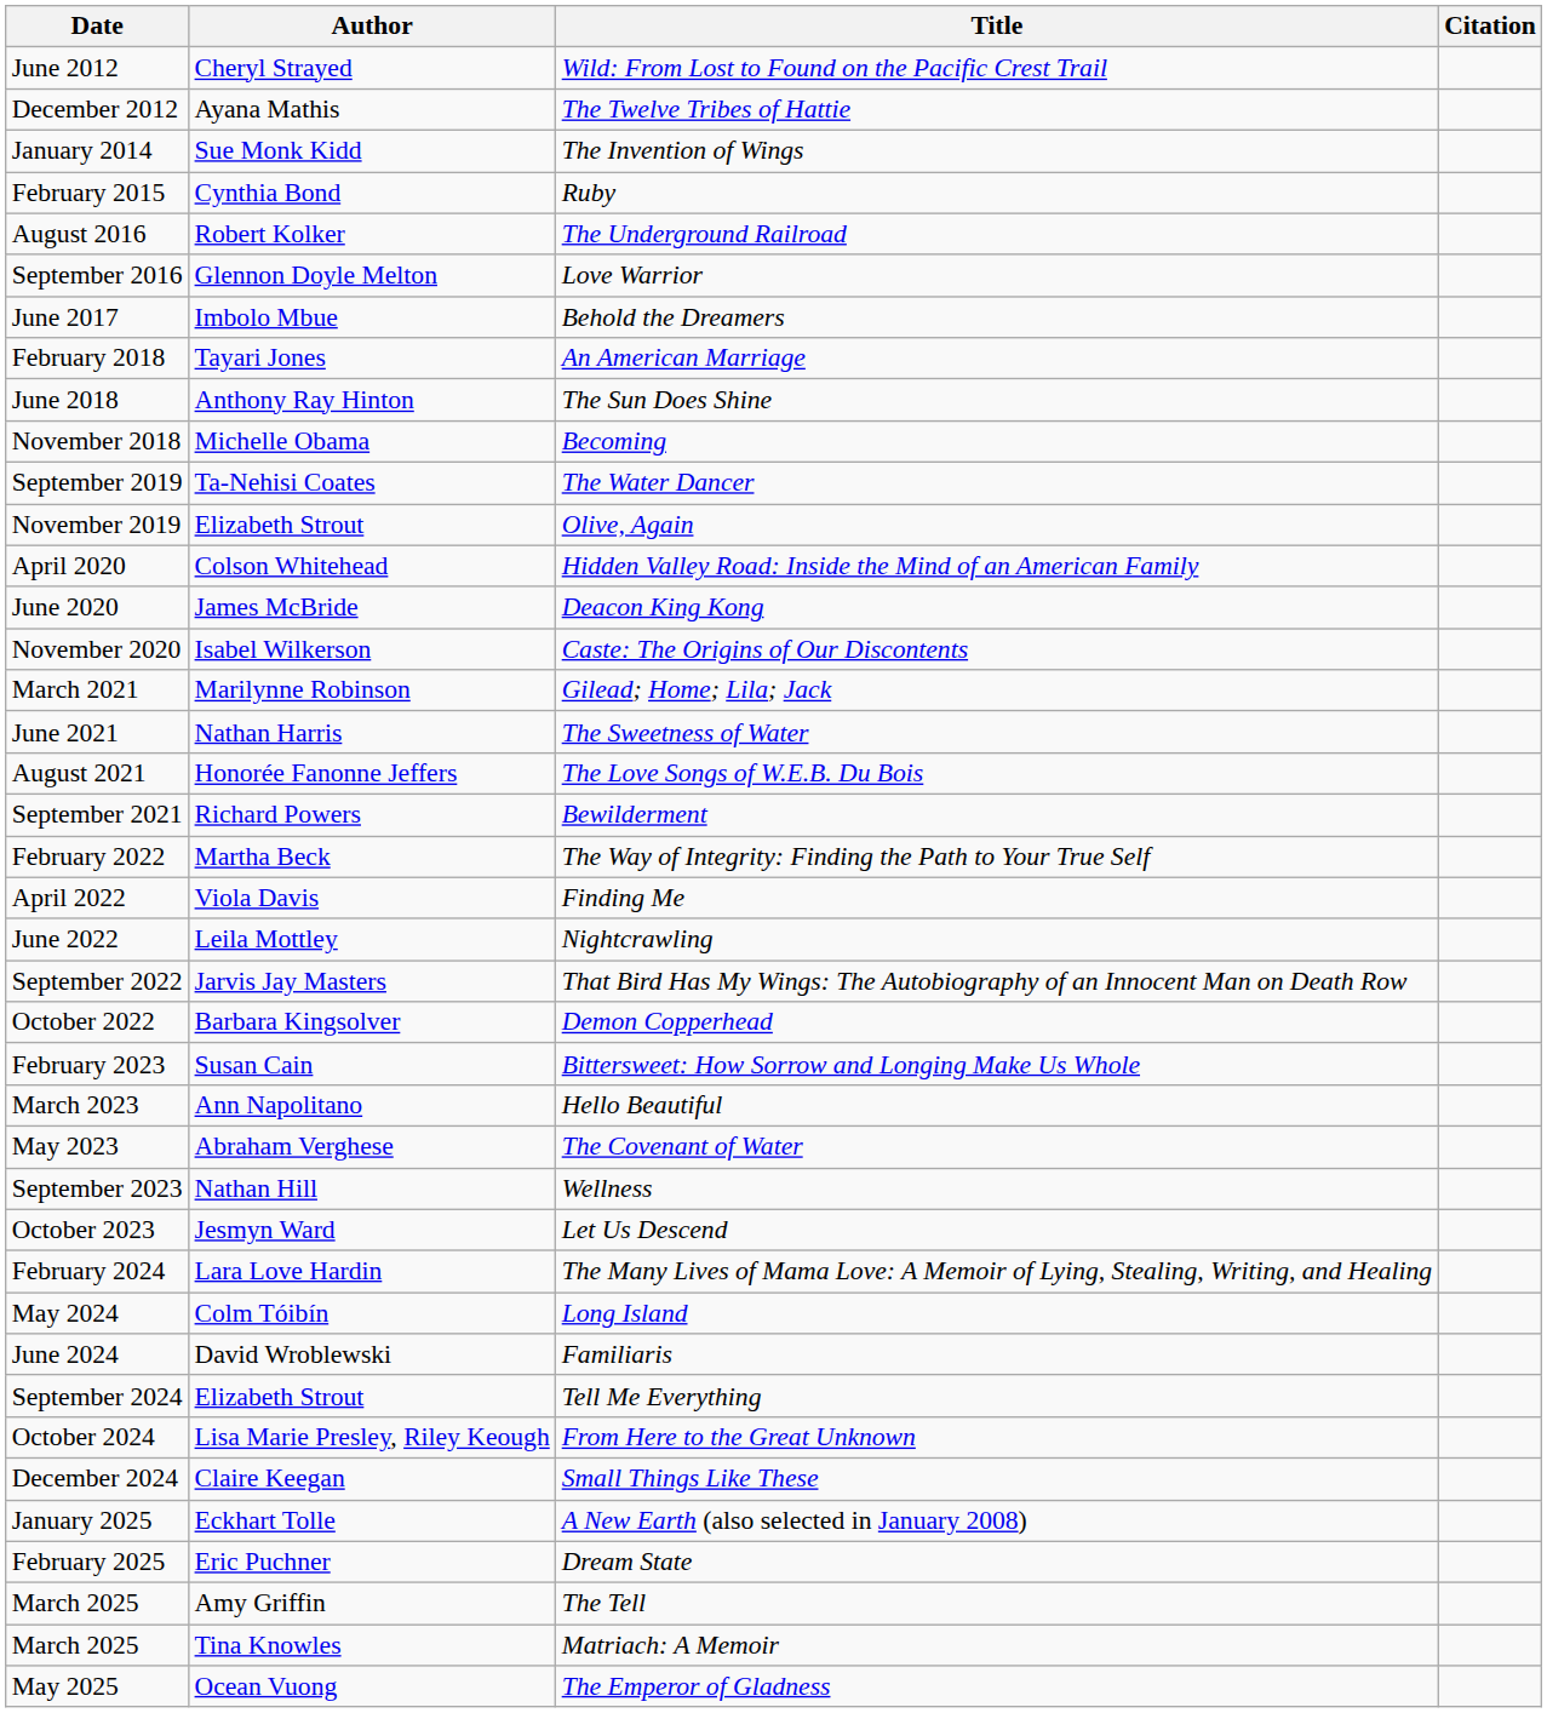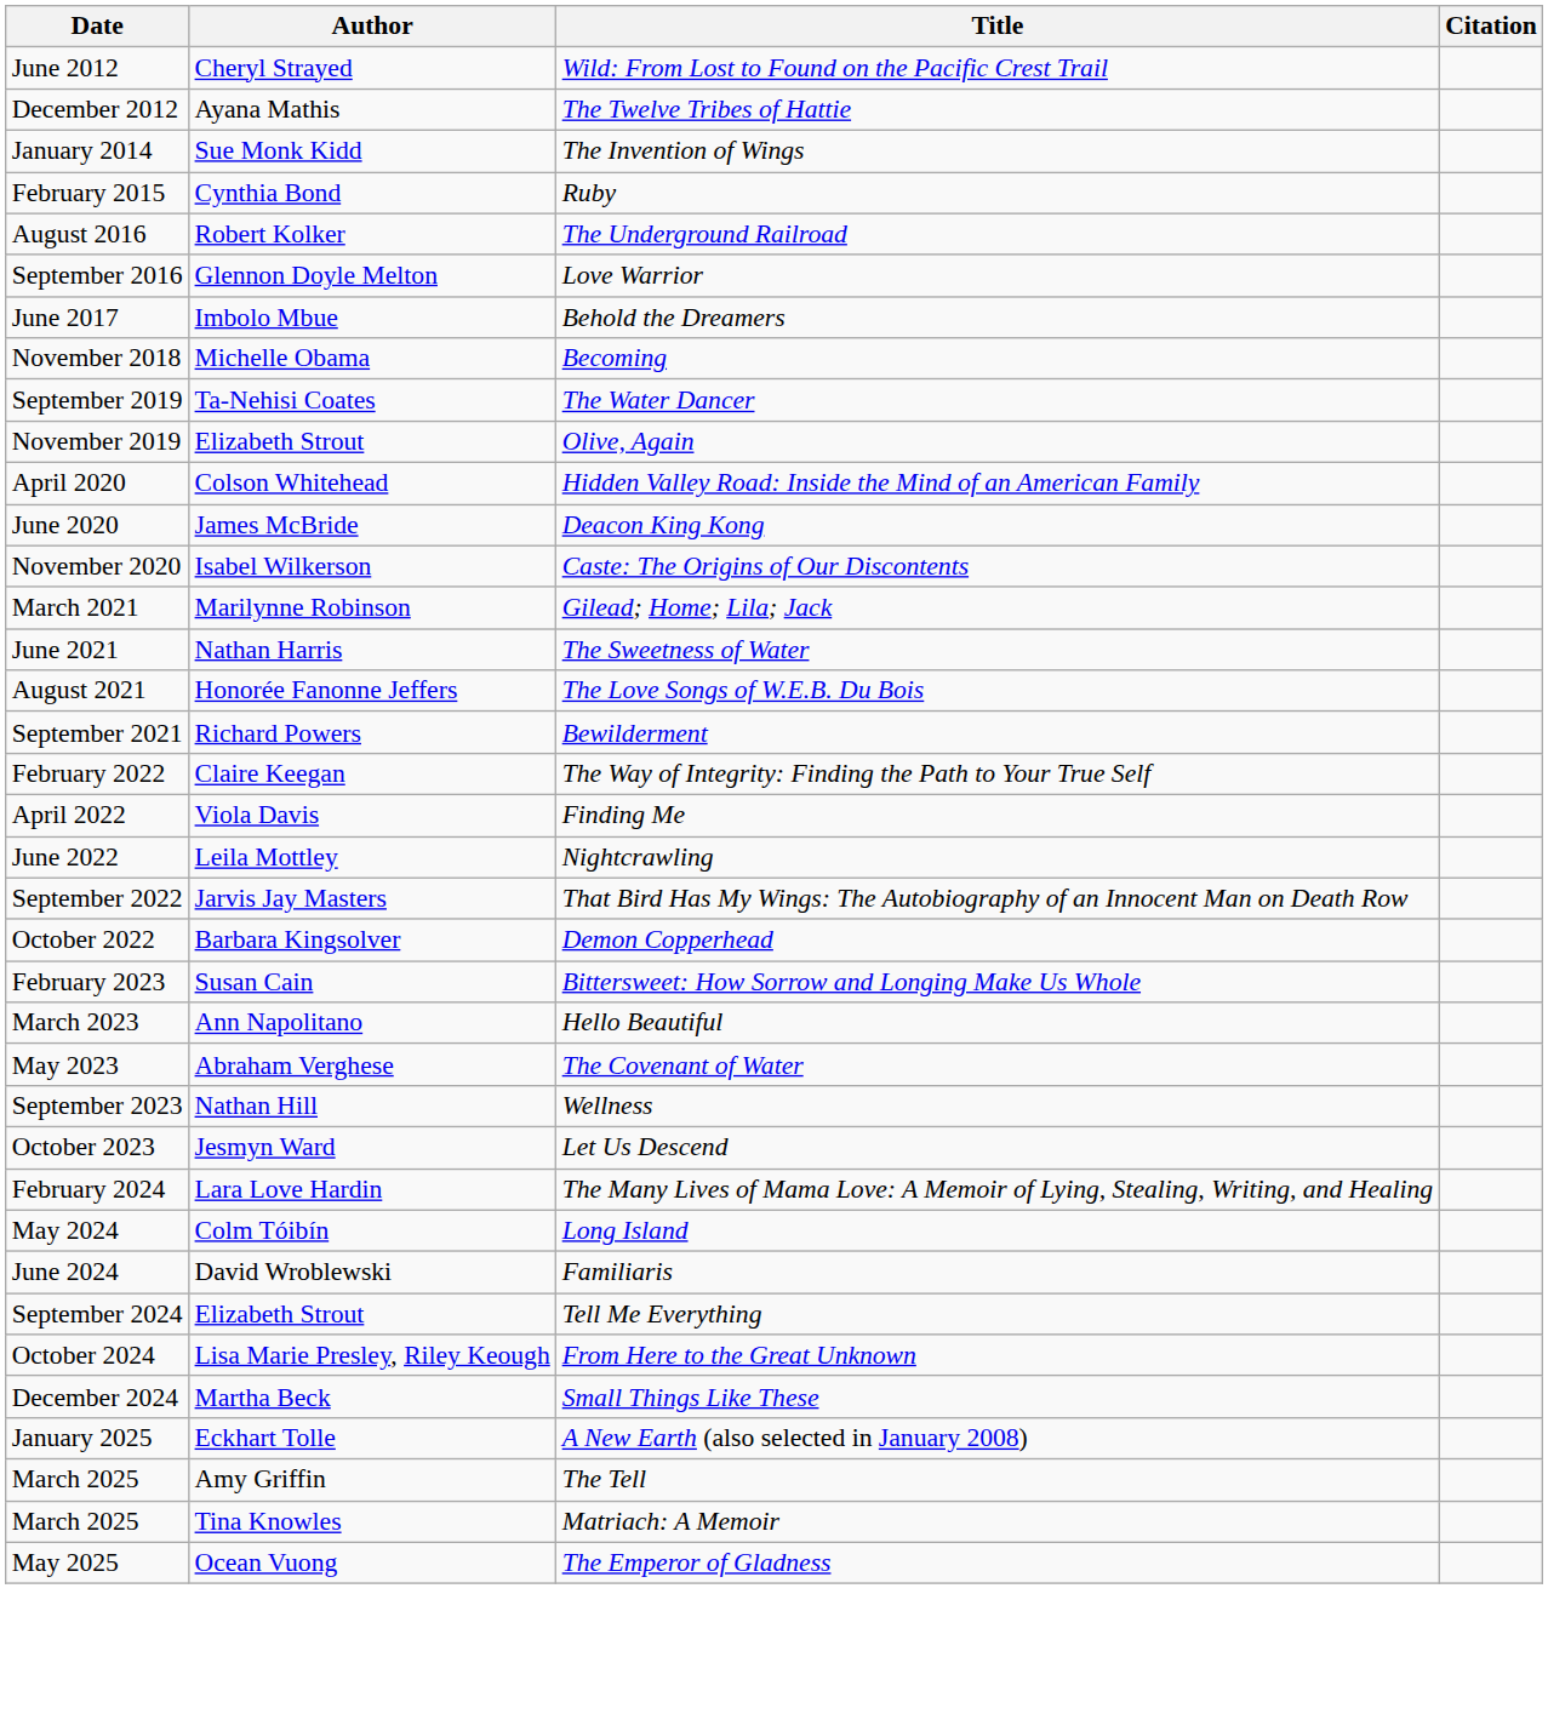 <table class="wikitable sortable">
 <tr>
 <th>Date</th>
 <th>Author</th>
 <th>Title</th>
 <th>Citation</th>
 </tr>
 <tr>
 <td>June 2012</td>
 <td><a href='#'>Cheryl Strayed</a></td>
 <td><em><a href='#'>Wild: From Lost to Found on the Pacific Crest Trail</a></em></td>
 <td></td>
 </tr>
 <tr>
 <td>December 2012</td>
 <td>Ayana Mathis</td>
 <td><em><a href='#'>The Twelve Tribes of Hattie</a></em></td>
 <td></td>
 </tr>
 <tr>
 <td>January 2014</td>
 <td><a href='#'>Sue Monk Kidd</a></td>
 <td><em>The Invention of Wings</em></td>
 <td></td>
 </tr>
 <tr>
 <td>February 2015</td>
 <td><a href='#'>Cynthia Bond</a></td>
 <td><em>Ruby</em></td>
 <td></td>
 </tr>
 <tr>
 <td>August 2016</td>
 <td><a href='#'>Robert Kolker</a></td>
 <td><em><a href='#'>The Underground Railroad</a></em></td>
 <td></td>
 </tr>
 <tr>
 <td>September 2016</td>
 <td><a href='#'>Glennon Doyle Melton</a></td>
 <td><em>Love Warrior</em></td>
 <td></td>
 </tr>
 <tr>
 <td>June 2017</td>
 <td><a href='#'>Imbolo Mbue</a></td>
 <td><em>Behold the Dreamers</em></td>
-<td></td>
-</tr>
-<tr>
-<td>February 2018</td>
-<td><a href='#'>Tayari Jones</a></td>
-<td><em><a href='#'>An American Marriage</a></em></td>
-<td></td>
-</tr>
-<tr>
-<td>June 2018</td>
-<td><a href='#'>Anthony Ray Hinton</a></td>
-<td><em>The Sun Does Shine</em></td>
 <td></td>
 </tr>
 <tr>
 <td>November 2018</td>
 <td><a href='#'>Michelle Obama</a></td>
 <td><em><a href='#'>Becoming</a></em></td>
 <td></td>
 </tr>
 <tr>
 <td>September 2019</td>
 <td><a href='#'>Ta-Nehisi Coates</a></td>
 <td><em><a href='#'>The Water Dancer</a></em></td>
 <td></td>
 </tr>
 <tr>
 <td>November 2019</td>
 <td><a href='#'>Elizabeth Strout</a></td>
 <td><em><a href='#'>Olive, Again</a></em></td>
 <td></td>
 </tr>
 <tr>
 <td>April 2020</td>
 <td><a href='#'>Colson Whitehead</a></td>
 <td><em><a href='#'>Hidden Valley Road: Inside the Mind of an American Family</a></em></td>
 <td></td>
 </tr>
 <tr>
 <td>June 2020</td>
 <td><a href='#'>James McBride</a></td>
 <td><em><a href='#'>Deacon King Kong</a></em></td>
 <td></td>
 </tr>
 <tr>
 <td>November 2020</td>
 <td><a href='#'>Isabel Wilkerson</a></td>
 <td><em><a href='#'>Caste: The Origins of Our Discontents</a></em></td>
 <td></td>
 </tr>
 <tr>
 <td>March 2021</td>
 <td><a href='#'>Marilynne Robinson</a></td>
 <td><em><a href='#'>Gilead</a>; <a href='#'>Home</a>; <a href='#'>Lila</a>; <a href='#'>Jack</a></em></td>
 <td></td>
 </tr>
 <tr>
 <td>June 2021</td>
 <td><a href='#'>Nathan Harris</a></td>
 <td><em><a href='#'>The Sweetness of Water</a></em></td>
 <td></td>
 </tr>
 <tr>
 <td>August 2021</td>
 <td><a href='#'>Honorée Fanonne Jeffers</a></td>
 <td><em><a href='#'>The Love Songs of W.E.B. Du Bois</a></em></td>
 <td></td>
 </tr>
 <tr>
 <td>September 2021</td>
 <td><a href='#'>Richard Powers</a></td>
 <td><em><a href='#'>Bewilderment</a></em></td>
 <td></td>
 </tr>
 <tr>
 <td>February 2022</td>
-<td><a href='#'>Martha Beck</a></td>
+<td><a href='#'>Claire Keegan</a></td>
 <td><em>The Way of Integrity: Finding the Path to Your True Self</em></td>
 <td></td>
 </tr>
 <tr>
 <td>April 2022</td>
 <td><a href='#'>Viola Davis</a></td>
 <td><em>Finding Me</em></td>
 <td></td>
 </tr>
 <tr>
 <td>June 2022</td>
 <td><a href='#'>Leila Mottley</a></td>
 <td><em>Nightcrawling</em></td>
 <td></td>
 </tr>
 <tr>
 <td>September 2022</td>
 <td><a href='#'>Jarvis Jay Masters</a></td>
 <td><em>That Bird Has My Wings: The Autobiography of an Innocent Man on Death Row</em></td>
 <td></td>
 </tr>
 <tr>
 <td>October 2022</td>
 <td><a href='#'>Barbara Kingsolver</a></td>
 <td><em><a href='#'>Demon Copperhead</a></em></td>
 <td></td>
 </tr>
 <tr>
 <td>February 2023</td>
 <td><a href='#'>Susan Cain</a></td>
 <td><em><a href='#'>Bittersweet: How Sorrow and Longing Make Us Whole</a></em></td>
 <td></td>
 </tr>
 <tr>
 <td>March 2023</td>
 <td><a href='#'>Ann Napolitano</a></td>
 <td><em>Hello Beautiful</em></td>
 <td></td>
 </tr>
 <tr>
 <td>May 2023</td>
 <td><a href='#'>Abraham Verghese</a></td>
 <td><em><a href='#'>The Covenant of Water</a></em></td>
 <td></td>
 </tr>
 <tr>
 <td>September 2023</td>
 <td><a href='#'>Nathan Hill</a></td>
 <td><em>Wellness</em></td>
 <td></td>
 </tr>
 <tr>
 <td>October 2023</td>
 <td><a href='#'>Jesmyn Ward</a></td>
 <td><em>Let Us Descend</em></td>
 <td></td>
 </tr>
 <tr>
 <td>February 2024</td>
 <td><a href='#'>Lara Love Hardin</a></td>
 <td><em>The Many Lives of Mama Love: A Memoir of Lying, Stealing, Writing, and Healing</em></td>
 <td></td>
 </tr>
 <tr>
 <td>May 2024</td>
 <td><a href='#'>Colm Tóibín</a></td>
 <td><em><a href='#'>Long Island</a></em></td>
 <td></td>
 </tr>
 <tr>
 <td>June 2024</td>
 <td>David Wroblewski</td>
 <td><em>Familiaris</em></td>
 <td></td>
 </tr>
 <tr>
 <td>September 2024</td>
 <td><a href='#'>Elizabeth Strout</a></td>
 <td><em>Tell Me Everything</em></td>
 <td><br></td>
 </tr>
 <tr>
 <td>October 2024</td>
 <td><a href='#'>Lisa Marie Presley</a>, <a href='#'>Riley Keough</a></td>
 <td><em><a href='#'>From Here to the Great Unknown</a></em></td>
 <td></td>
 </tr>
 <tr>
 <td>December 2024</td>
-<td><a href='#'>Claire Keegan</a></td>
+<td><a href='#'>Martha Beck</a></td>
 <td><em><a href='#'>Small Things Like These</a></em></td>
 <td></td>
 </tr>
 <tr>
 <td>January 2025</td>
 <td><a href='#'>Eckhart Tolle</a></td>
 <td><em><a href='#'>A New Earth</a></em> (also selected in <a href='#'>January 2008</a>)</td>
-<td></td>
-</tr>
-<tr>
-<td>February 2025</td>
-<td><a href='#'>Eric Puchner</a></td>
-<td><em>Dream State</em></td>
 <td></td>
 </tr>
 <tr>
 <td>March 2025</td>
 <td>Amy Griffin</td>
 <td><em>The Tell</em></td>
 <td></td>
 </tr>
 <tr>
 <td>March 2025</td>
 <td><a href='#'>Tina Knowles</a></td>
 <td><em>Matriach: A Memoir</em></td>
 <td></td>
 </tr>
 <tr>
 <td>May 2025</td>
 <td><a href='#'>Ocean Vuong</a></td>
 <td><em><a href='#'>The Emperor of Gladness</a></em></td>
 <td></td>
 </tr>
 </table>
